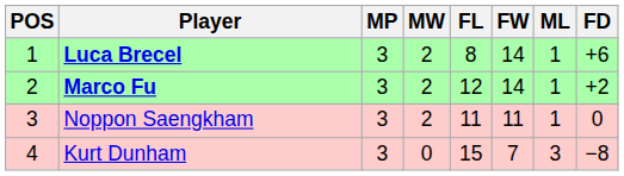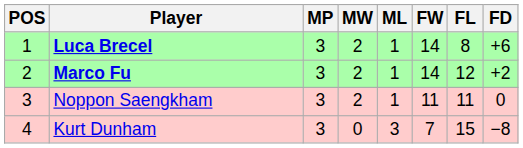 <table class="wikitable" style="text-align: center;">
 <tr>
 <th width=25>POS</th>
 <th width=225>Player</th>
 <th width=25>MP</th>
 <th width=25>MW</th>
+<th width=25>ML</th>
+<th width=25>FW</th>
 <th width=25>FL</th>
-<th width=25>FW</th>
-<th width=25>ML</th>
 <th width=25>FD</th>
 </tr>
 <tr style="background:#afa;">
 <td>1</td>
 <td style="text-align:left;"> <strong><a href='#'>Luca Brecel</a></strong></td>
 <td>3</td>
 <td>2</td>
+<td>1</td>
+<td>14</td>
 <td>8</td>
-<td>14</td>
-<td>1</td>
 <td>+6</td>
 </tr>
 <tr style="background:#afa;">
 <td>2</td>
 <td style="text-align:left;"> <strong><a href='#'>Marco Fu</a></strong></td>
 <td>3</td>
 <td>2</td>
+<td>1</td>
+<td>14</td>
 <td>12</td>
-<td>14</td>
-<td>1</td>
 <td>+2</td>
 </tr>
 <tr style="background:#fcc;">
 <td>3</td>
 <td style="text-align:left;"> <a href='#'>Noppon Saengkham</a></td>
 <td>3</td>
 <td>2</td>
+<td>1</td>
 <td>11</td>
 <td>11</td>
-<td>1</td>
 <td>0</td>
 </tr>
 <tr style="background:#fcc;">
 <td>4</td>
 <td style="text-align:left;"> <a href='#'>Kurt Dunham</a></td>
 <td>3</td>
 <td>0</td>
+<td>3</td>
+<td>7</td>
 <td>15</td>
-<td>7</td>
-<td>3</td>
 <td>−8</td>
 </tr>
 </table>
